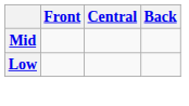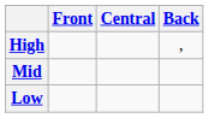 <table class="wikitable" style="text-align:center;">
 <tr>
 <th></th>
 <th><a href='#'>Front</a></th>
 <th><a href='#'>Central</a></th>
 <th><a href='#'>Back</a></th>
+</tr>
+<tr>
+<th><a href='#'>High</a></th>
+<td></td>
+<td></td>
+<td> , </td>
 </tr>
 <tr>
 <th><a href='#'>Mid</a></th>
 <td> </td>
 <td> </td>
 <td></td>
 </tr>
 <tr>
 <th><a href='#'>Low</a></th>
 <td></td>
 <td></td>
 <td></td>
 </tr>
 </table>
